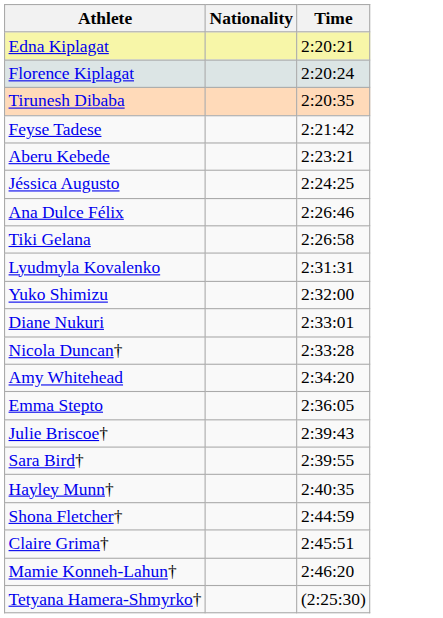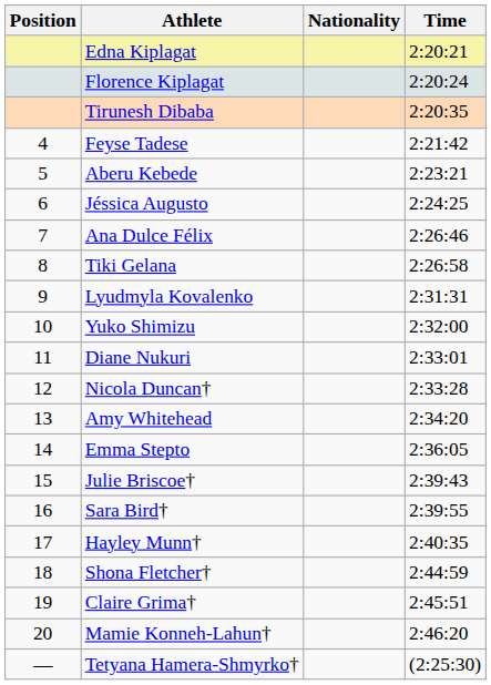 <table class="wikitable sortable">
 <tr>
+<th>Position</th>
 <th>Athlete</th>
 <th>Nationality</th>
 <th>Time</th>
 </tr>
 <tr bgcolor=#F7F6A8>
+<td align=center></td>
 <td><a href='#'>Edna Kiplagat</a></td>
 <td></td>
 <td>2:20:21</td>
 </tr>
 <tr bgcolor=#DCE5E5>
+<td align=center></td>
 <td><a href='#'>Florence Kiplagat</a></td>
 <td></td>
 <td>2:20:24</td>
 </tr>
 <tr bgcolor=#FFDAB9>
+<td align=center></td>
 <td><a href='#'>Tirunesh Dibaba</a></td>
 <td></td>
 <td>2:20:35</td>
 </tr>
 <tr>
+<td align=center>4</td>
 <td><a href='#'>Feyse Tadese</a></td>
 <td></td>
 <td>2:21:42</td>
 </tr>
 <tr>
+<td align=center>5</td>
 <td><a href='#'>Aberu Kebede</a></td>
 <td></td>
 <td>2:23:21</td>
 </tr>
 <tr>
+<td align=center>6</td>
 <td><a href='#'>Jéssica Augusto</a></td>
 <td></td>
 <td>2:24:25</td>
 </tr>
 <tr>
+<td align=center>7</td>
 <td><a href='#'>Ana Dulce Félix</a></td>
 <td></td>
 <td>2:26:46</td>
 </tr>
 <tr>
+<td align=center>8</td>
 <td><a href='#'>Tiki Gelana</a></td>
 <td></td>
 <td>2:26:58</td>
 </tr>
 <tr>
+<td align=center>9</td>
 <td><a href='#'>Lyudmyla Kovalenko</a></td>
 <td></td>
 <td>2:31:31</td>
 </tr>
 <tr>
+<td align=center>10</td>
 <td><a href='#'>Yuko Shimizu</a></td>
 <td></td>
 <td>2:32:00</td>
 </tr>
 <tr>
+<td align=center>11</td>
 <td><a href='#'>Diane Nukuri</a></td>
 <td></td>
 <td>2:33:01</td>
 </tr>
 <tr>
+<td align=center>12</td>
 <td><a href='#'>Nicola Duncan</a>†</td>
 <td></td>
 <td>2:33:28</td>
 </tr>
 <tr>
+<td align=center>13</td>
 <td><a href='#'>Amy Whitehead</a></td>
 <td></td>
 <td>2:34:20</td>
 </tr>
 <tr>
+<td align=center>14</td>
 <td><a href='#'>Emma Stepto</a></td>
 <td></td>
 <td>2:36:05</td>
 </tr>
 <tr>
+<td align=center>15</td>
 <td><a href='#'>Julie Briscoe</a>†</td>
 <td></td>
 <td>2:39:43</td>
 </tr>
 <tr>
+<td align=center>16</td>
 <td><a href='#'>Sara Bird</a>†</td>
 <td></td>
 <td>2:39:55</td>
 </tr>
 <tr>
+<td align=center>17</td>
 <td><a href='#'>Hayley Munn</a>†</td>
 <td></td>
 <td>2:40:35</td>
 </tr>
 <tr>
+<td align=center>18</td>
 <td><a href='#'>Shona Fletcher</a>†</td>
 <td></td>
 <td>2:44:59</td>
 </tr>
 <tr>
+<td align=center>19</td>
 <td><a href='#'>Claire Grima</a>†</td>
 <td></td>
 <td>2:45:51</td>
 </tr>
 <tr>
+<td align=center>20</td>
 <td><a href='#'>Mamie Konneh-Lahun</a>†</td>
 <td></td>
 <td>2:46:20</td>
 </tr>
 <tr>
+<td align=center>—</td>
 <td><a href='#'>Tetyana Hamera-Shmyrko</a>†</td>
 <td></td>
 <td> (2:25:30)</td>
 </tr>
 </table>
